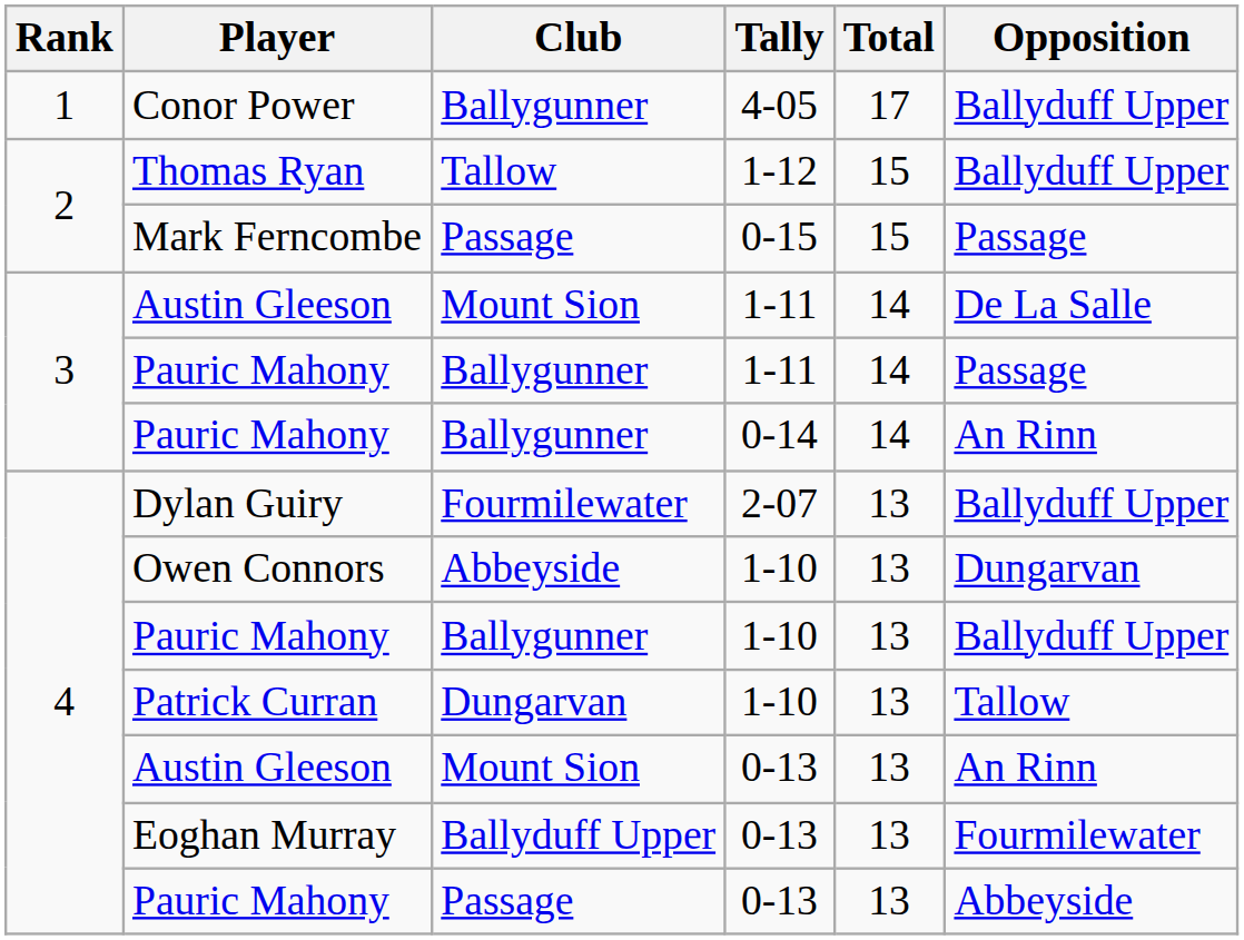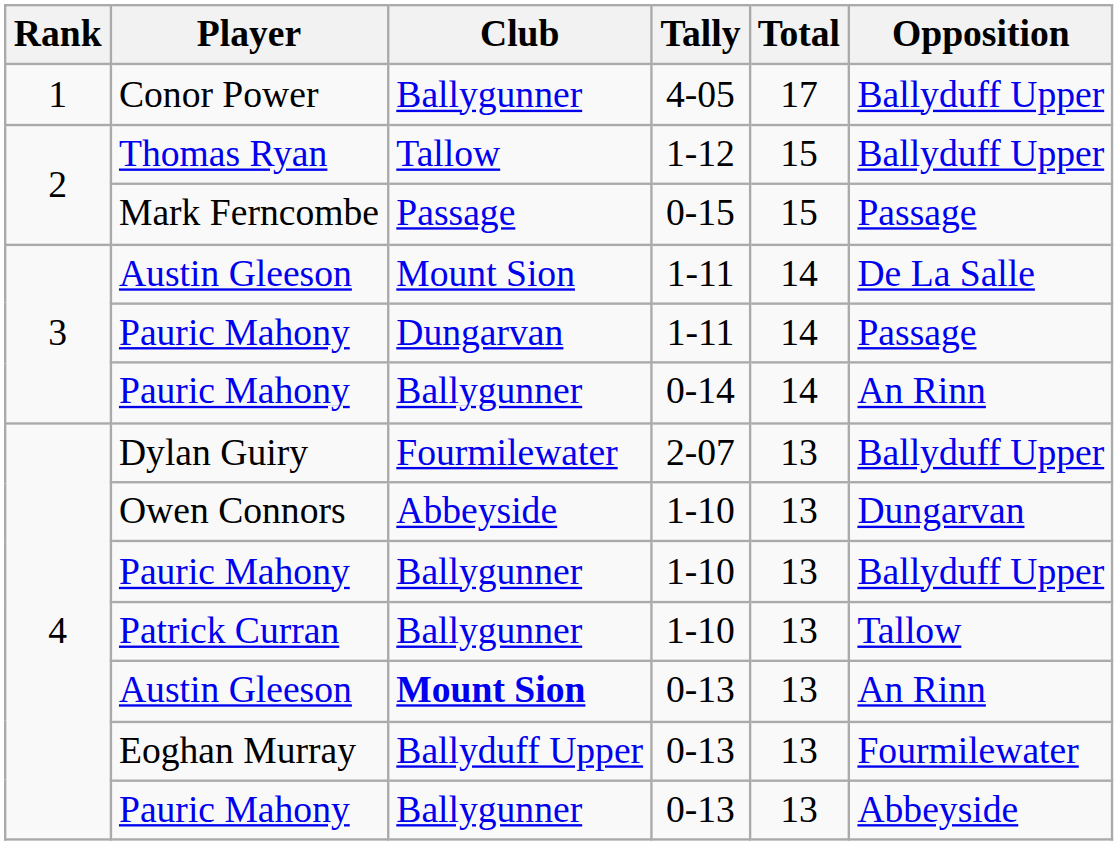 <table class="wikitable">
 <tr>
 <th>Rank</th>
 <th>Player</th>
 <th>Club</th>
 <th>Tally</th>
 <th>Total</th>
 <th>Opposition</th>
 </tr>
 <tr>
 <td rowspan="1" style="text-align:center;">1</td>
 <td>Conor Power</td>
 <td><a href='#'>Ballygunner</a></td>
 <td align=center>4-05</td>
 <td align=center>17</td>
 <td><a href='#'>Ballyduff Upper</a></td>
 </tr>
 <tr>
 <td rowspan="2" style="text-align:center;">2</td>
 <td><a href='#'>Thomas Ryan</a></td>
 <td><a href='#'>Tallow</a></td>
 <td align=center>1-12</td>
 <td align=center>15</td>
 <td><a href='#'>Ballyduff Upper</a></td>
 </tr>
 <tr>
 <td>Mark Ferncombe</td>
 <td><a href='#'>Passage</a></td>
 <td align=center>0-15</td>
 <td align=center>15</td>
 <td><a href='#'>Passage</a></td>
 </tr>
 <tr>
 <td rowspan="3" style="text-align:center;">3</td>
 <td><a href='#'>Austin Gleeson</a></td>
 <td><a href='#'>Mount Sion</a></td>
 <td align=center>1-11</td>
 <td align=center>14</td>
 <td><a href='#'>De La Salle</a></td>
 </tr>
 <tr>
 <td><a href='#'>Pauric Mahony</a></td>
-<td><a href='#'>Ballygunner</a></td>
+<td><a href='#'>Dungarvan</a></td>
 <td align=center>1-11</td>
 <td align=center>14</td>
 <td><a href='#'>Passage</a></td>
 </tr>
 <tr>
 <td><a href='#'>Pauric Mahony</a></td>
 <td><a href='#'>Ballygunner</a></td>
 <td align=center>0-14</td>
 <td align=center>14</td>
 <td><a href='#'>An Rinn</a></td>
 </tr>
 <tr>
 <td rowspan="7" style="text-align:center;">4</td>
 <td>Dylan Guiry</td>
 <td><a href='#'>Fourmilewater</a></td>
 <td align=center>2-07</td>
 <td align=center>13</td>
 <td><a href='#'>Ballyduff Upper</a></td>
 </tr>
 <tr>
 <td>Owen Connors</td>
 <td><a href='#'>Abbeyside</a></td>
 <td align=center>1-10</td>
 <td align=center>13</td>
 <td><a href='#'>Dungarvan</a></td>
 </tr>
 <tr>
 <td><a href='#'>Pauric Mahony</a></td>
 <td><a href='#'>Ballygunner</a></td>
 <td align=center>1-10</td>
 <td align=center>13</td>
 <td><a href='#'>Ballyduff Upper</a></td>
 </tr>
 <tr>
 <td><a href='#'>Patrick Curran</a></td>
-<td><a href='#'>Dungarvan</a></td>
+<td><a href='#'>Ballygunner</a></td>
 <td align=center>1-10</td>
 <td align=center>13</td>
 <td><a href='#'>Tallow</a></td>
 </tr>
 <tr>
 <td><a href='#'>Austin Gleeson</a></td>
-<td><a href='#'>Mount Sion</a></td>
+<td><strong><a href='#'>Mount Sion</a></strong></td>
 <td align=center>0-13</td>
 <td align=center>13</td>
 <td><a href='#'>An Rinn</a></td>
 </tr>
 <tr>
 <td>Eoghan Murray</td>
 <td><a href='#'>Ballyduff Upper</a></td>
 <td align=center>0-13</td>
 <td align=center>13</td>
 <td><a href='#'>Fourmilewater</a></td>
 </tr>
 <tr>
 <td><a href='#'>Pauric Mahony</a></td>
-<td><a href='#'>Passage</a></td>
+<td><a href='#'>Ballygunner</a></td>
 <td align=center>0-13</td>
 <td align=center>13</td>
 <td><a href='#'>Abbeyside</a></td>
 </tr>
 </table>
